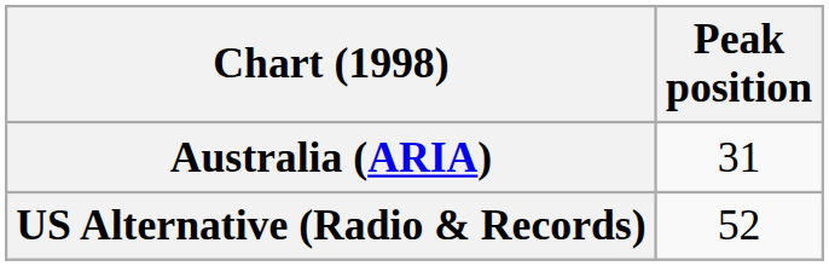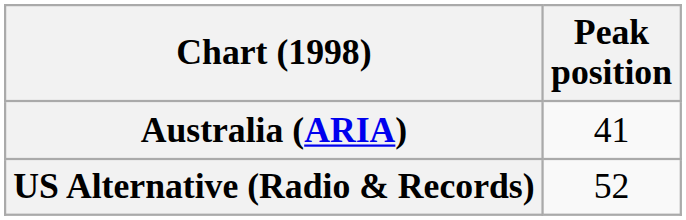 <table class="wikitable sortable plainrowheaders" style="text-align:center;">
 <tr>
 <th scope="col">Chart (1998)</th>
 <th scope="col">Peak<br>position</th>
 </tr>
 <tr>
 <th scope="row">Australia (<a href='#'>ARIA</a>)</th>
-<td style="text-align:center;">31</td>
+<td style="text-align:center;">41</td>
 </tr>
 <tr>
 <th scope="row">US Alternative (Radio & Records)</th>
 <td style="text-align:center;">52</td>
 </tr>
 </table>
